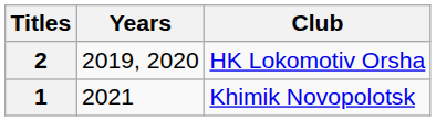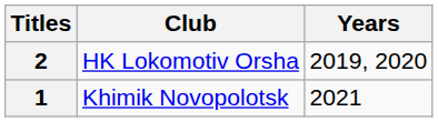 <table class="wikitable">
 <tr bgcolor=#ececec>
 <th>Titles</th>
+<th>Club</th>
 <th>Years</th>
-<th>Club</th>
 </tr>
 <tr>
 <th>2</th>
+<td><a href='#'>HK Lokomotiv Orsha</a></td>
 <td>2019, 2020</td>
-<td><a href='#'>HK Lokomotiv Orsha</a></td>
 </tr>
 <tr>
 <th>1</th>
+<td><a href='#'>Khimik Novopolotsk</a></td>
 <td>2021</td>
-<td><a href='#'>Khimik Novopolotsk</a></td>
 </tr>
 </table>
